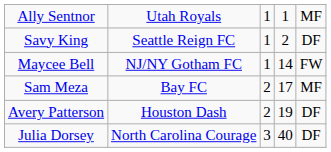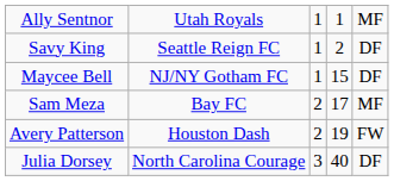 <table class="wikitable" style="text-align:center;">
 <tr>
 <td> <a href='#'>Ally Sentnor</a></td>
 <td><a href='#'>Utah Royals</a></td>
 <td>1</td>
 <td>1</td>
 <td>MF</td>
 </tr>
 <tr>
 <td> <a href='#'>Savy King</a></td>
 <td><a href='#'>Seattle Reign FC</a></td>
 <td>1</td>
 <td>2</td>
 <td>DF</td>
 </tr>
 <tr>
 <td> <a href='#'>Maycee Bell</a></td>
 <td><a href='#'>NJ/NY Gotham FC</a></td>
 <td>1</td>
-<td>14</td>
-<td>FW</td>
+<td>15</td>
+<td>DF</td>
 </tr>
 <tr>
 <td> <a href='#'>Sam Meza</a></td>
 <td><a href='#'>Bay FC</a></td>
 <td>2</td>
 <td>17</td>
 <td>MF</td>
 </tr>
 <tr>
 <td> <a href='#'>Avery Patterson</a></td>
 <td><a href='#'>Houston Dash</a></td>
 <td>2</td>
 <td>19</td>
-<td>DF</td>
+<td>FW</td>
 </tr>
 <tr>
 <td> <a href='#'>Julia Dorsey</a></td>
 <td><a href='#'>North Carolina Courage</a></td>
 <td>3</td>
 <td>40</td>
 <td>DF</td>
 </tr>
 </table>
